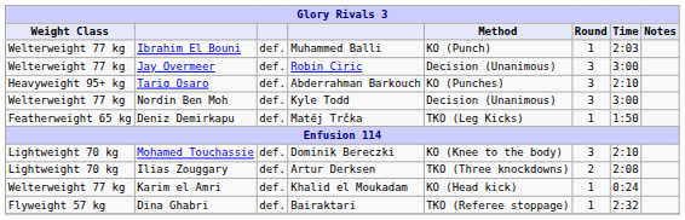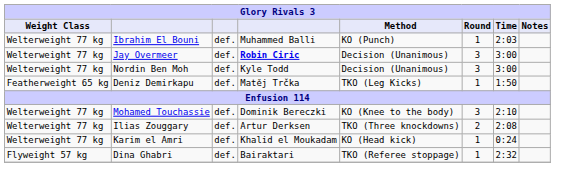 <table class="wikitable" style="font-size: 70%;">
 <tr>
 <th colspan="8" style="background-color: #ccf; color: #000080; text-align: center;"><strong>Glory Rivals 3</strong></th>
 </tr>
 <tr>
 <th colspan="1" style="background-color: #E6E8FA; color: #000000; text-align: center;">Weight Class</th>
 <th colspan="1" style="background-color: #E6E8FA; color: #000000; text-align: center;"></th>
 <th colspan="1" style="background-color: #E6E8FA; color: #000000; text-align: center;"></th>
 <th colspan="1" style="background-color: #E6E8FA; color: #000000; text-align: center;"></th>
 <th colspan="1" style="background-color: #E6E8FA; color: #000000; text-align: center;">Method</th>
 <th colspan="1" style="background-color: #E6E8FA; color: #000000; text-align: center;">Round</th>
 <th colspan="1" style="background-color: #E6E8FA; color: #000000; text-align: center;">Time</th>
 <th colspan="1" style="background-color: #E6E8FA; color: #000000; text-align: center;">Notes</th>
 </tr>
 <tr>
 <td>Welterweight 77 kg</td>
 <td> <a href='#'>Ibrahim El Bouni</a></td>
 <td align=center>def.</td>
 <td> Muhammed Balli</td>
 <td>KO (Punch)</td>
 <td align=center>1</td>
 <td align=center>2:03</td>
 <td></td>
 </tr>
 <tr>
 <td>Welterweight 77 kg</td>
 <td> <a href='#'>Jay Overmeer</a></td>
 <td align=center>def.</td>
-<td> <a href='#'>Robin Ciric</a></td>
+<td><strong> <a href='#'>Robin Ciric</a></strong></td>
 <td>Decision (Unanimous)</td>
 <td align=center>3</td>
 <td align=center>3:00</td>
-<td></td>
-</tr>
-<tr>
-<td>Heavyweight 95+ kg</td>
-<td> <a href='#'>Tariq Osaro</a></td>
-<td align=center>def.</td>
-<td> Abderrahman Barkouch</td>
-<td>KO (Punches)</td>
-<td align=center>3</td>
-<td align=center>2:10</td>
 <td></td>
 </tr>
 <tr>
 <td>Welterweight 77 kg</td>
 <td> Nordin Ben Moh</td>
 <td align=center>def.</td>
 <td> Kyle Todd</td>
 <td>Decision (Unanimous)</td>
 <td align=center>3</td>
 <td align=center>3:00</td>
 <td></td>
 </tr>
 <tr>
 <td>Featherweight 65 kg</td>
 <td> Deniz Demirkapu</td>
 <td align=center>def.</td>
 <td> Matěj Trčka</td>
 <td>TKO (Leg Kicks)</td>
 <td align=center>1</td>
 <td align=center>1:50</td>
 <td></td>
 </tr>
 <tr>
 <th colspan="8" style="background-color: #ccf; color: #000080; text-align: center;"><strong>Enfusion 114</strong></th>
 </tr>
 <tr>
-<td>Lightweight 70 kg</td>
+<td>Welterweight 77 kg</td>
 <td> <a href='#'>Mohamed Touchassie</a></td>
 <td align=center>def.</td>
 <td> Dominik Bereczki</td>
 <td>KO (Knee to the body)</td>
 <td align=center>3</td>
 <td align=center>2:10</td>
 <td></td>
 </tr>
 <tr>
-<td>Lightweight 70 kg</td>
+<td>Welterweight 77 kg</td>
 <td> Ilias Zouggary</td>
 <td align=center>def.</td>
 <td> Artur Derksen</td>
 <td>TKO (Three knockdowns)</td>
 <td align=center>2</td>
 <td align=center>2:08</td>
 <td></td>
 </tr>
 <tr>
 <td>Welterweight 77 kg</td>
 <td> Karim el Amri</td>
 <td align=center>def.</td>
 <td> Khalid  el Moukadam</td>
 <td>KO (Head kick)</td>
 <td align=center>1</td>
 <td align=center>0:24</td>
 <td></td>
 </tr>
 <tr>
 <td>Flyweight 57 kg</td>
 <td> Dina Ghabri</td>
 <td align=center>def.</td>
 <td> Bairaktari</td>
 <td>TKO (Referee stoppage)</td>
 <td align=center>1</td>
 <td align=center>2:32</td>
 <td></td>
 </tr>
 <tr>
 </tr>
 </table>
